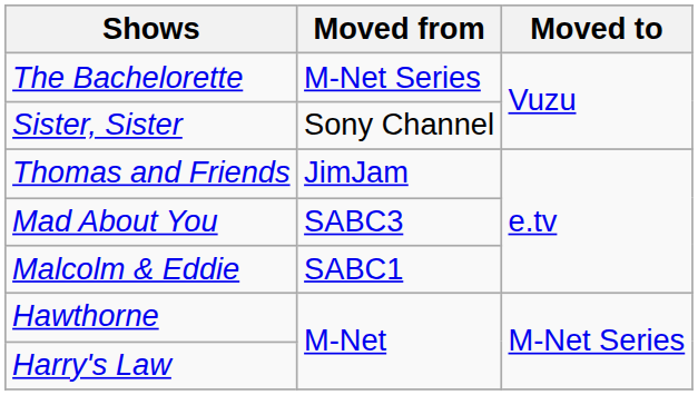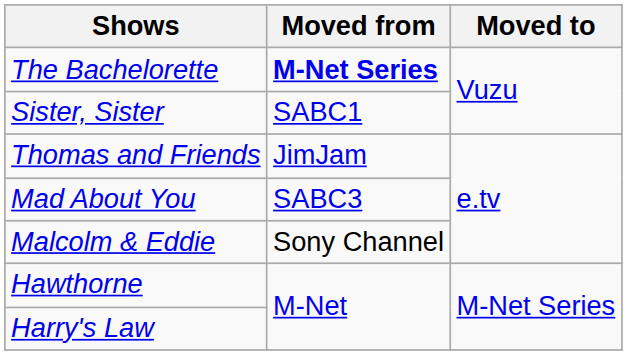 <table class="wikitable">
 <tr>
 <th>Shows</th>
 <th>Moved from</th>
 <th>Moved to</th>
 </tr>
 <tr>
 <td> <em><a href='#'>The Bachelorette</a></em></td>
-<td><a href='#'>M-Net Series</a></td>
+<td><strong><a href='#'>M-Net Series</a></strong></td>
 <td rowspan="2"><a href='#'>Vuzu</a></td>
 </tr>
 <tr>
 <td> <em><a href='#'>Sister, Sister</a></em></td>
-<td>Sony Channel</td>
+<td><a href='#'>SABC1</a></td>
 </tr>
 <tr>
 <td> <em><a href='#'>Thomas and Friends</a></em></td>
 <td><a href='#'>JimJam</a></td>
 <td rowspan="3"><a href='#'>e.tv</a></td>
 </tr>
 <tr>
 <td> <em><a href='#'>Mad About You</a></em></td>
 <td><a href='#'>SABC3</a></td>
 </tr>
 <tr>
 <td> <em><a href='#'>Malcolm & Eddie</a></em></td>
-<td><a href='#'>SABC1</a></td>
+<td>Sony Channel</td>
 </tr>
 <tr>
 <td> <em><a href='#'>Hawthorne</a></em></td>
 <td rowspan="2"><a href='#'>M-Net</a></td>
 <td rowspan="2"><a href='#'>M-Net Series</a></td>
 </tr>
 <tr>
 <td> <em><a href='#'>Harry's Law</a></em></td>
 </tr>
 </table>
